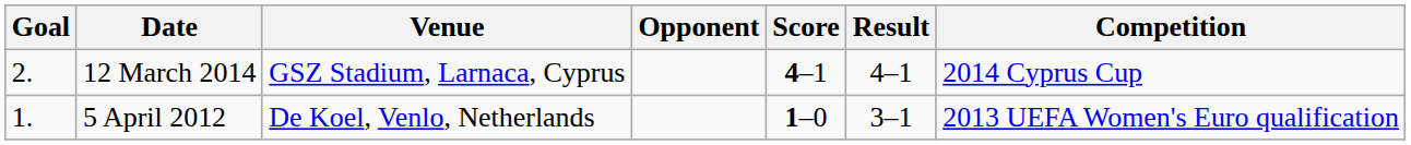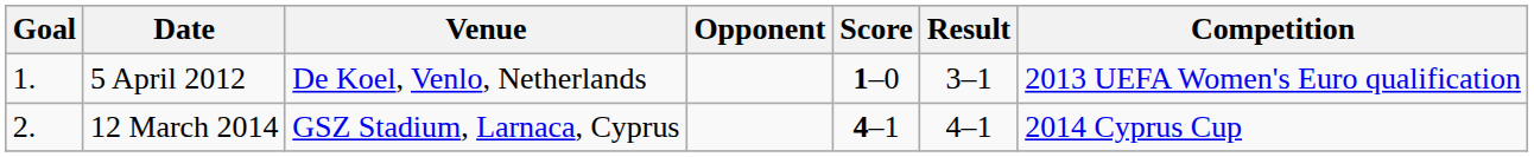 <table class="wikitable">
 <tr>
 <th>Goal</th>
 <th>Date</th>
 <th>Venue</th>
 <th>Opponent</th>
 <th>Score</th>
 <th>Result</th>
 <th>Competition</th>
 </tr>
 <tr>
+<td>1.</td>
+<td>5 April 2012</td>
+<td><a href='#'>De Koel</a>, <a href='#'>Venlo</a>, Netherlands</td>
+<td></td>
+<td align=center><strong>1</strong>–0</td>
+<td align=center>3–1</td>
+<td><a href='#'>2013 UEFA Women's Euro qualification</a></td>
+</tr>
+<tr>
 <td>2.</td>
 <td>12 March 2014</td>
 <td><a href='#'>GSZ Stadium</a>, <a href='#'>Larnaca</a>, Cyprus</td>
 <td></td>
 <td align=center><strong>4</strong>–1</td>
 <td align=center>4–1</td>
 <td><a href='#'>2014 Cyprus Cup</a></td>
 </tr>
-<tr>
-<td>1.</td>
-<td>5 April 2012</td>
-<td><a href='#'>De Koel</a>, <a href='#'>Venlo</a>, Netherlands</td>
-<td></td>
-<td align=center><strong>1</strong>–0</td>
-<td align=center>3–1</td>
-<td><a href='#'>2013 UEFA Women's Euro qualification</a></td>
-</tr>
 </table>
